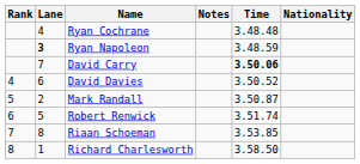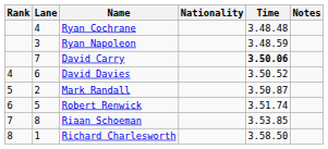 <table class="wikitable">
 <tr>
 <th>Rank</th>
 <th>Lane</th>
 <th>Name</th>
+<th>Nationality</th>
+<th>Time</th>
 <th>Notes</th>
-<th>Time</th>
-<th>Nationality</th>
 </tr>
 <tr>
 <td></td>
 <td>4</td>
 <td><a href='#'>Ryan Cochrane</a></td>
 <td></td>
 <td>3.48.48</td>
 <td></td>
 </tr>
 <tr>
 <td></td>
-<td><strong>3</strong></td>
+<td>3</td>
 <td><a href='#'>Ryan Napoleon</a></td>
 <td></td>
 <td>3.48.59</td>
 <td></td>
 </tr>
 <tr>
 <td></td>
 <td>7</td>
 <td><a href='#'>David Carry</a></td>
 <td></td>
 <td><strong>3.50.06</strong></td>
 <td></td>
 </tr>
 <tr>
 <td>4</td>
 <td>6</td>
 <td><a href='#'>David Davies</a></td>
 <td></td>
 <td>3.50.52</td>
 <td></td>
 </tr>
 <tr>
 <td>5</td>
 <td>2</td>
 <td><a href='#'>Mark Randall</a></td>
 <td></td>
 <td>3.50.87</td>
 <td></td>
 </tr>
 <tr>
 <td>6</td>
 <td>5</td>
 <td><a href='#'>Robert Renwick</a></td>
 <td></td>
 <td>3.51.74</td>
 <td></td>
 </tr>
 <tr>
 <td>7</td>
 <td>8</td>
 <td><a href='#'>Riaan Schoeman</a></td>
 <td></td>
 <td>3.53.85</td>
 <td></td>
 </tr>
 <tr>
 <td>8</td>
 <td>1</td>
 <td><a href='#'>Richard Charlesworth</a></td>
 <td></td>
 <td>3.58.50</td>
 <td></td>
 </tr>
 </table>
